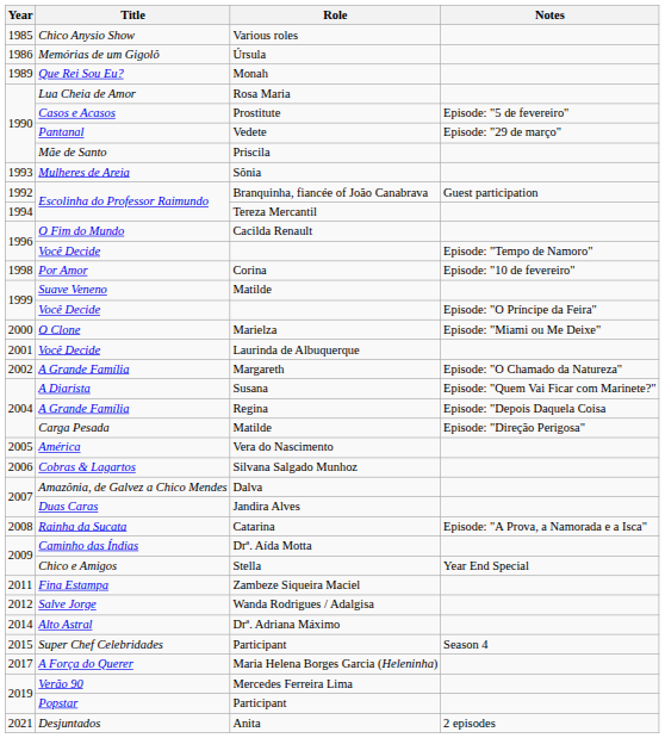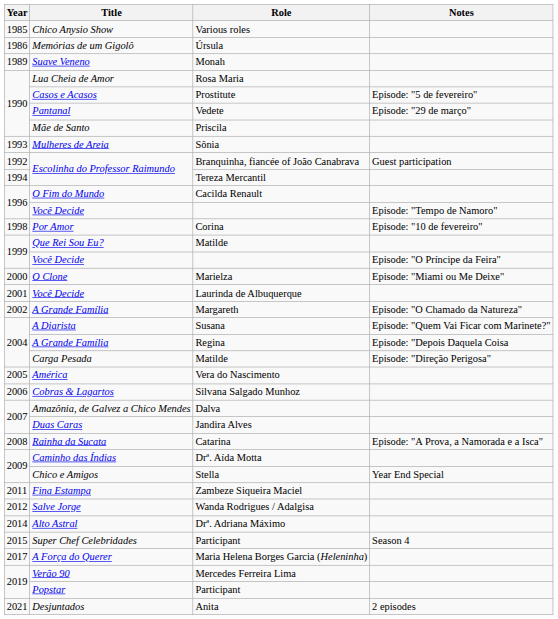 <table class="wikitable">
 <tr>
 <th>Year</th>
 <th>Title</th>
 <th>Role</th>
 <th>Notes</th>
 </tr>
 <tr>
 <td>1985</td>
 <td><em>Chico Anysio Show</em></td>
 <td>Various roles</td>
 <td></td>
 </tr>
 <tr>
 <td>1986</td>
 <td><em>Memórias de um Gigolô</em></td>
 <td>Úrsula</td>
 <td></td>
 </tr>
 <tr>
 <td>1989</td>
-<td><em><a href='#'>Que Rei Sou Eu?</a></em></td>
+<td><em><a href='#'>Suave Veneno</a></em></td>
 <td>Monah</td>
 <td></td>
 </tr>
 <tr>
 <td rowspan="4">1990</td>
 <td><em>Lua Cheia de Amor</em></td>
 <td>Rosa Maria</td>
 <td></td>
 </tr>
 <tr>
 <td><em><a href='#'>Casos e Acasos</a></em></td>
 <td>Prostitute</td>
 <td>Episode: "5 de fevereiro"</td>
 </tr>
 <tr>
 <td><em><a href='#'>Pantanal</a></em></td>
 <td>Vedete</td>
 <td>Episode: "29 de março"</td>
 </tr>
 <tr>
 <td><em>Mãe de Santo</em></td>
 <td>Priscila</td>
 <td></td>
 </tr>
 <tr>
 <td>1993</td>
 <td><em><a href='#'>Mulheres de Areia</a> </em></td>
 <td>Sônia</td>
 <td></td>
 </tr>
 <tr>
 <td>1992</td>
 <td rowspan="2"><em><a href='#'>Escolinha do Professor Raimundo</a></em></td>
 <td>Branquinha, fiancée of João Canabrava</td>
 <td>Guest participation</td>
 </tr>
 <tr>
 <td>1994</td>
 <td>Tereza Mercantil</td>
 <td></td>
 </tr>
 <tr>
 <td rowspan="2">1996</td>
 <td><em><a href='#'>O Fim do Mundo</a></em></td>
 <td>Cacilda Renault</td>
 <td></td>
 </tr>
 <tr>
 <td><em><a href='#'>Você Decide</a></em></td>
 <td></td>
 <td>Episode: "Tempo de Namoro"</td>
 </tr>
 <tr>
 <td>1998</td>
 <td><em><a href='#'>Por Amor</a></em></td>
 <td>Corina</td>
 <td>Episode: "10 de fevereiro"</td>
 </tr>
 <tr>
 <td rowspan="2">1999</td>
-<td><em><a href='#'>Suave Veneno</a></em></td>
+<td><em><a href='#'>Que Rei Sou Eu?</a></em></td>
 <td>Matilde</td>
 <td></td>
 </tr>
 <tr>
 <td><em><a href='#'>Você Decide</a></em></td>
 <td></td>
 <td>Episode: "O Príncipe da Feira"</td>
 </tr>
 <tr>
 <td>2000</td>
 <td><em><a href='#'>O Clone</a></em></td>
 <td>Marielza</td>
 <td>Episode: "Miami ou Me Deixe"</td>
 </tr>
 <tr>
 <td>2001</td>
 <td><em><a href='#'>Você Decide</a></em></td>
 <td>Laurinda de Albuquerque</td>
 <td></td>
 </tr>
 <tr>
 <td>2002</td>
 <td><em><a href='#'>A Grande Família</a></em></td>
 <td>Margareth</td>
 <td>Episode: "O Chamado da Natureza"</td>
 </tr>
 <tr>
 <td rowspan="3">2004</td>
 <td><em><a href='#'>A Diarista</a></em></td>
 <td>Susana</td>
 <td>Episode: "Quem Vai Ficar com Marinete?"</td>
 </tr>
 <tr>
 <td><em><a href='#'>A Grande Família</a></em></td>
 <td>Regina</td>
 <td>Episode: "Depois Daquela Coisa</td>
 </tr>
 <tr>
 <td><em>Carga Pesada</em></td>
 <td>Matilde</td>
 <td>Episode: "Direção Perigosa"</td>
 </tr>
 <tr>
 <td>2005</td>
 <td><em><a href='#'>América</a></em></td>
 <td>Vera do Nascimento</td>
 <td></td>
 </tr>
 <tr>
 <td>2006</td>
 <td><em><a href='#'>Cobras & Lagartos</a></em></td>
 <td>Silvana Salgado Munhoz</td>
 <td></td>
 </tr>
 <tr>
 <td rowspan="2">2007</td>
 <td><em>Amazônia, de Galvez a Chico Mendes</em></td>
 <td>Dalva</td>
 <td></td>
 </tr>
 <tr>
 <td><em><a href='#'>Duas Caras</a></em></td>
 <td>Jandira Alves</td>
 <td></td>
 </tr>
 <tr>
 <td>2008</td>
 <td><em><a href='#'>Rainha da Sucata</a></em></td>
 <td>Catarina</td>
 <td>Episode: "A Prova, a Namorada e a Isca"</td>
 </tr>
 <tr>
 <td rowspan="2">2009</td>
 <td><em><a href='#'>Caminho das Índias</a></em></td>
 <td>Drª. Aída Motta</td>
 <td></td>
 </tr>
 <tr>
 <td><em>Chico e Amigos</em></td>
 <td>Stella</td>
 <td>Year End Special</td>
 </tr>
 <tr>
 <td>2011</td>
 <td><em><a href='#'>Fina Estampa</a></em></td>
 <td>Zambeze Siqueira Maciel</td>
 <td></td>
 </tr>
 <tr>
 <td>2012</td>
 <td><em><a href='#'>Salve Jorge</a></em></td>
 <td>Wanda Rodrigues / Adalgisa</td>
 <td></td>
 </tr>
 <tr>
 <td>2014</td>
 <td><em><a href='#'>Alto Astral</a></em></td>
 <td>Drª. Adriana Máximo</td>
 <td></td>
 </tr>
 <tr>
 <td>2015</td>
 <td><em>Super Chef Celebridades</em></td>
 <td>Participant</td>
 <td>Season 4</td>
 </tr>
 <tr>
 <td>2017</td>
 <td><em><a href='#'>A Força do Querer</a></em></td>
 <td>Maria Helena Borges Garcia (<em>Heleninha</em>)</td>
 <td></td>
 </tr>
 <tr>
 <td rowspan="2">2019</td>
 <td><em><a href='#'>Verão 90</a></em></td>
 <td>Mercedes Ferreira Lima</td>
 <td></td>
 </tr>
 <tr>
 <td><em><a href='#'>Popstar</a></em></td>
 <td>Participant</td>
 <td></td>
 </tr>
 <tr>
 <td>2021</td>
 <td><em>Desjuntados</em></td>
 <td>Anita</td>
 <td>2 episodes</td>
 </tr>
 </table>
